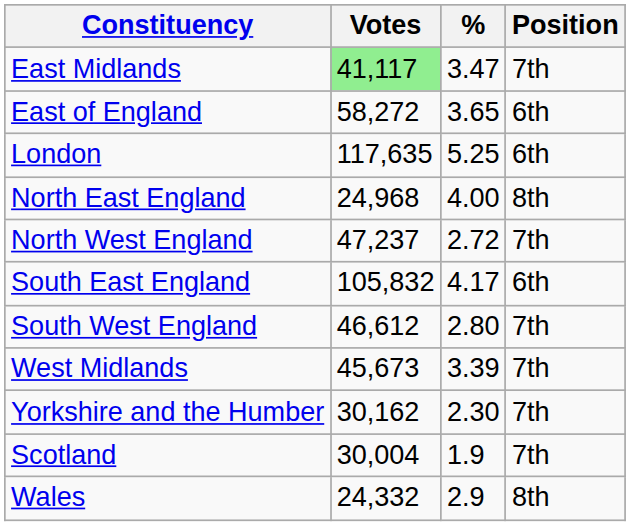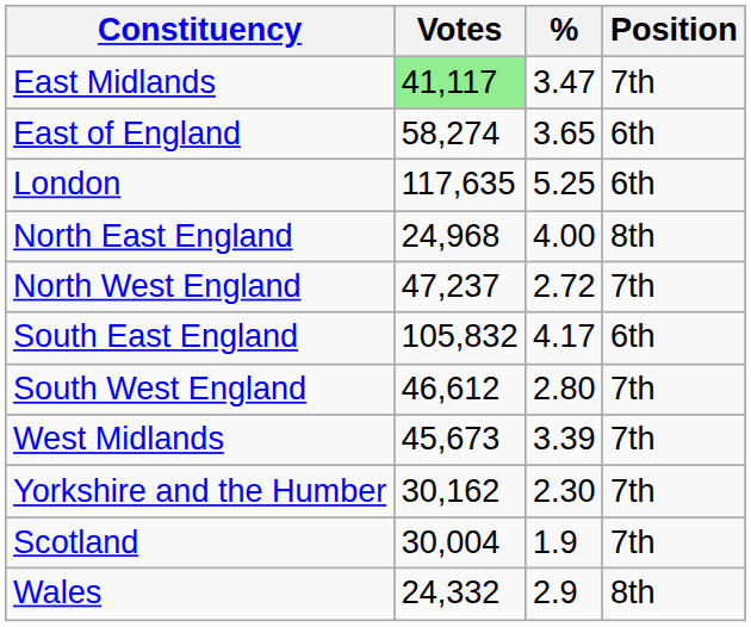 <table class="wikitable sortable">
 <tr>
 <th><a href='#'>Constituency</a></th>
 <th>Votes</th>
 <th>%</th>
 <th>Position</th>
 </tr>
 <tr>
 <td><a href='#'>East Midlands</a></td>
 <td style="background: lightgreen;">41,117</td>
 <td>3.47</td>
 <td>7th</td>
 </tr>
 <tr>
 <td><a href='#'>East of England</a></td>
-<td>58,272</td>
+<td>58,274</td>
 <td>3.65</td>
 <td>6th</td>
 </tr>
 <tr>
 <td><a href='#'>London</a></td>
 <td>117,635</td>
 <td>5.25</td>
 <td>6th</td>
 </tr>
 <tr>
 <td><a href='#'>North East England</a></td>
 <td>24,968</td>
 <td>4.00</td>
 <td>8th</td>
 </tr>
 <tr>
 <td><a href='#'>North West England</a></td>
 <td>47,237</td>
 <td>2.72</td>
 <td>7th</td>
 </tr>
 <tr>
 <td><a href='#'>South East England</a></td>
 <td>105,832</td>
 <td>4.17</td>
 <td>6th</td>
 </tr>
 <tr>
 <td><a href='#'>South West England</a></td>
 <td>46,612</td>
 <td>2.80</td>
 <td>7th</td>
 </tr>
 <tr>
 <td><a href='#'>West Midlands</a></td>
 <td>45,673</td>
 <td>3.39</td>
 <td>7th</td>
 </tr>
 <tr>
 <td><a href='#'>Yorkshire and the Humber</a></td>
 <td>30,162</td>
 <td>2.30</td>
 <td>7th</td>
 </tr>
 <tr>
 <td><a href='#'>Scotland</a></td>
 <td>30,004</td>
 <td>1.9</td>
 <td>7th</td>
 </tr>
 <tr>
 <td><a href='#'>Wales</a></td>
 <td>24,332</td>
 <td>2.9</td>
 <td>8th</td>
 </tr>
 </table>
